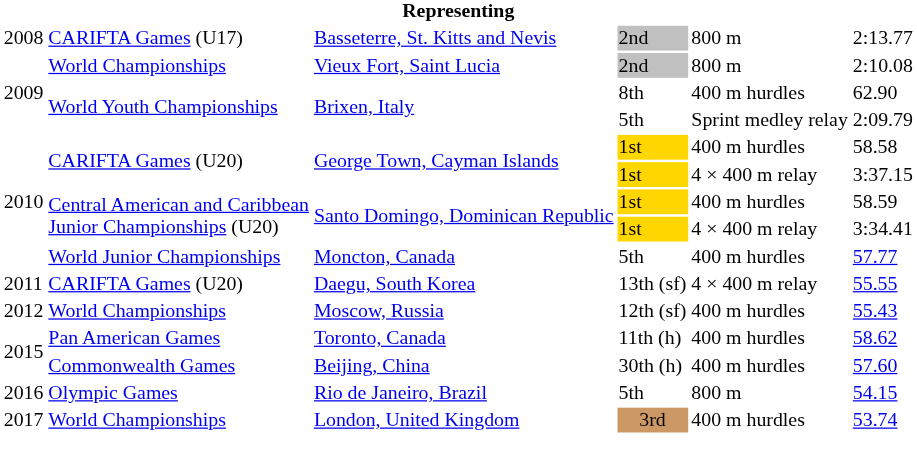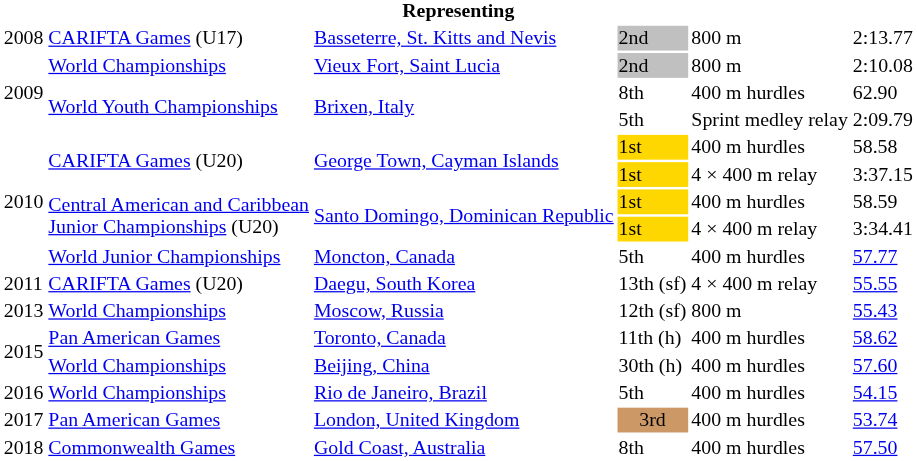 <table>
 <tr>
 <th colspan="6">Representing </th>
 </tr>
 <tr>
 <td>2008</td>
 <td><a href='#'>CARIFTA Games</a> (U17)</td>
 <td><a href='#'>Basseterre, St. Kitts and Nevis</a></td>
 <td bgcolor=silver>2nd</td>
 <td>800 m</td>
 <td>2:13.77</td>
 </tr>
 <tr>
 <td rowspan=3>2009</td>
 <td><a href='#'>World Championships</a></td>
 <td><a href='#'>Vieux Fort, Saint Lucia</a></td>
 <td bgcolor=silver>2nd</td>
 <td>800 m</td>
 <td>2:10.08</td>
 </tr>
 <tr>
 <td rowspan=2><a href='#'>World Youth Championships</a></td>
 <td rowspan=2><a href='#'>Brixen, Italy</a></td>
 <td>8th</td>
 <td>400 m hurdles</td>
 <td>62.90</td>
 </tr>
 <tr>
 <td>5th</td>
 <td>Sprint medley relay</td>
 <td>2:09.79</td>
 </tr>
 <tr>
 <td rowspan=5>2010</td>
 <td rowspan=2><a href='#'>CARIFTA Games</a> (U20)</td>
 <td rowspan=2><a href='#'>George Town, Cayman Islands</a></td>
 <td bgcolor=gold>1st</td>
 <td>400 m hurdles</td>
 <td>58.58</td>
 </tr>
 <tr>
 <td bgcolor=gold>1st</td>
 <td>4 × 400 m relay</td>
 <td>3:37.15</td>
 </tr>
 <tr>
 <td rowspan=2><a href='#'>Central American and Caribbean<br>Junior Championships</a> (U20)</td>
 <td rowspan=2><a href='#'>Santo Domingo, Dominican Republic</a></td>
 <td bgcolor=gold>1st</td>
 <td>400 m hurdles</td>
 <td>58.59</td>
 </tr>
 <tr>
 <td bgcolor=gold>1st</td>
 <td>4 × 400 m relay</td>
 <td>3:34.41</td>
 </tr>
 <tr>
 <td><a href='#'>World Junior Championships</a></td>
 <td><a href='#'>Moncton, Canada</a></td>
 <td>5th</td>
 <td>400 m hurdles</td>
 <td><a href='#'>57.77</a></td>
 </tr>
 <tr>
 <td>2011</td>
 <td><a href='#'>CARIFTA Games</a> (U20)</td>
 <td><a href='#'>Daegu, South Korea</a></td>
 <td>13th (sf)</td>
 <td>4 × 400 m relay</td>
 <td><a href='#'>55.55</a></td>
 </tr>
 <tr>
-<td>2012</td>
+<td>2013</td>
 <td><a href='#'>World Championships</a></td>
 <td><a href='#'>Moscow, Russia</a></td>
 <td>12th (sf)</td>
-<td>400 m hurdles</td>
+<td>800 m</td>
 <td><a href='#'>55.43</a></td>
 </tr>
 <tr>
 <td rowspan=2>2015</td>
 <td><a href='#'>Pan American Games</a></td>
 <td><a href='#'>Toronto, Canada</a></td>
 <td>11th (h)</td>
 <td>400 m hurdles</td>
 <td><a href='#'>58.62</a></td>
 </tr>
 <tr>
-<td><a href='#'>Commonwealth Games</a></td>
+<td><a href='#'>World Championships</a></td>
 <td><a href='#'>Beijing, China</a></td>
 <td>30th (h)</td>
 <td>400 m hurdles</td>
 <td><a href='#'>57.60</a></td>
 </tr>
 <tr>
 <td>2016</td>
-<td><a href='#'>Olympic Games</a></td>
+<td><a href='#'>World Championships</a></td>
 <td><a href='#'>Rio de Janeiro, Brazil</a></td>
 <td>5th</td>
-<td>800 m</td>
+<td>400 m hurdles</td>
 <td><a href='#'>54.15</a></td>
 </tr>
 <tr>
 <td>2017</td>
-<td><a href='#'>World Championships</a></td>
+<td><a href='#'>Pan American Games</a></td>
 <td><a href='#'>London, United Kingdom</a></td>
 <td bgcolor="cc9966" align="center">3rd</td>
 <td>400 m hurdles</td>
 <td><a href='#'>53.74</a></td>
 </tr>
+<tr>
+<td>2018</td>
+<td><a href='#'>Commonwealth Games</a></td>
+<td><a href='#'>Gold Coast, Australia</a></td>
+<td>8th</td>
+<td>400 m hurdles</td>
+<td><a href='#'>57.50</a></td>
+</tr>
 </table>
